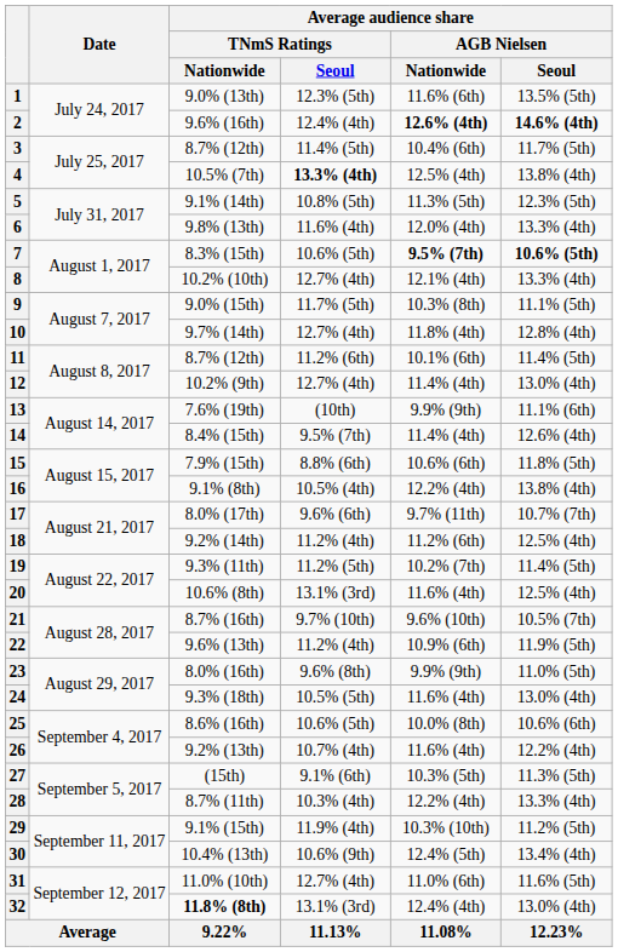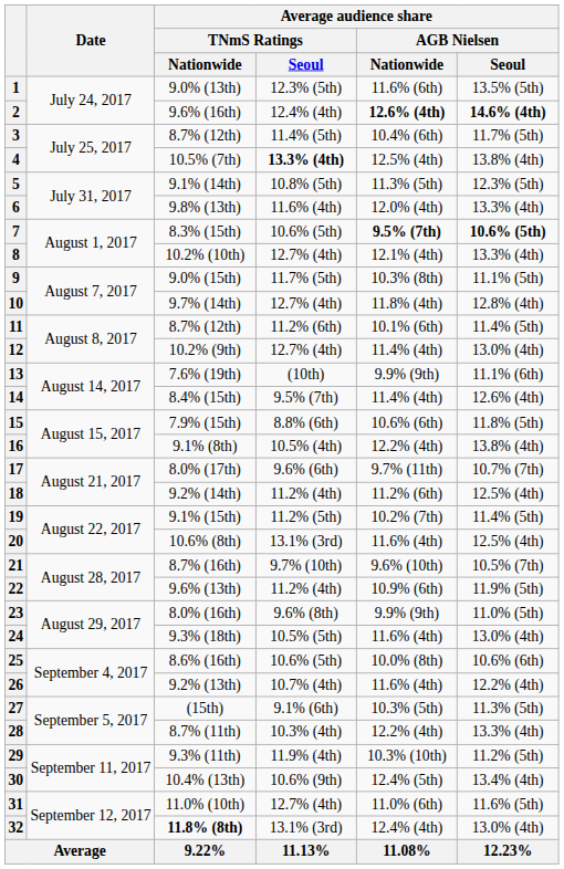 <table class="wikitable" style="text-align:center">
 <tr>
 <th rowspan="3"></th>
 <th rowspan="3">Date</th>
 <th colspan="4">Average audience share</th>
 </tr>
 <tr>
 <th colspan="2">TNmS Ratings</th>
 <th colspan="2">AGB Nielsen</th>
 </tr>
 <tr>
 <th width="100">Nationwide</th>
 <th width="100"><a href='#'>Seoul</a></th>
 <th width="100">Nationwide</th>
 <th width="100">Seoul</th>
 </tr>
 <tr>
 <th>1</th>
 <td rowspan="2">July 24, 2017</td>
 <td>9.0% (13th)</td>
 <td>12.3% (5th)</td>
 <td>11.6% (6th)</td>
 <td>13.5% (5th)</td>
 </tr>
 <tr>
 <th>2</th>
 <td>9.6% (16th)</td>
 <td>12.4% (4th)</td>
 <td><span><strong>12.6% (4th)</strong></span></td>
 <td><span><strong>14.6% (4th)</strong></span></td>
 </tr>
 <tr>
 <th>3</th>
 <td rowspan="2">July 25, 2017</td>
 <td>8.7% (12th)</td>
 <td>11.4% (5th)</td>
 <td>10.4% (6th)</td>
 <td>11.7% (5th)</td>
 </tr>
 <tr>
 <th>4</th>
 <td>10.5% (7th)</td>
 <td><span><strong>13.3% (4th)</strong></span></td>
 <td>12.5% (4th)</td>
 <td>13.8% (4th)</td>
 </tr>
 <tr>
 <th>5</th>
 <td rowspan="2">July 31, 2017</td>
 <td>9.1% (14th)</td>
 <td>10.8% (5th)</td>
 <td>11.3% (5th)</td>
 <td>12.3% (5th)</td>
 </tr>
 <tr>
 <th>6</th>
 <td>9.8% (13th)</td>
 <td>11.6% (4th)</td>
 <td>12.0% (4th)</td>
 <td>13.3% (4th)</td>
 </tr>
 <tr>
 <th>7</th>
 <td rowspan="2">August 1, 2017</td>
 <td>8.3% (15th)</td>
 <td>10.6% (5th)</td>
 <td><span><strong>9.5% (7th)</strong></span></td>
 <td><span><strong>10.6% (5th)</strong></span></td>
 </tr>
 <tr>
 <th>8</th>
 <td>10.2% (10th)</td>
 <td>12.7% (4th)</td>
 <td>12.1% (4th)</td>
 <td>13.3% (4th)</td>
 </tr>
 <tr>
 <th>9</th>
 <td rowspan="2">August 7, 2017</td>
 <td>9.0% (15th)</td>
 <td>11.7% (5th)</td>
 <td>10.3% (8th)</td>
 <td>11.1% (5th)</td>
 </tr>
 <tr>
 <th>10</th>
 <td>9.7% (14th)</td>
 <td>12.7% (4th)</td>
 <td>11.8% (4th)</td>
 <td>12.8% (4th)</td>
 </tr>
 <tr>
 <th>11</th>
 <td rowspan="2">August 8, 2017</td>
 <td>8.7% (12th)</td>
 <td>11.2% (6th)</td>
 <td>10.1% (6th)</td>
 <td>11.4% (5th)</td>
 </tr>
 <tr>
 <th>12</th>
 <td>10.2% (9th)</td>
 <td>12.7% (4th)</td>
 <td>11.4% (4th)</td>
 <td>13.0% (4th)</td>
 </tr>
 <tr>
 <th>13</th>
 <td rowspan="2">August 14, 2017</td>
 <td>7.6% (19th)</td>
 <td> (10th)</td>
 <td>9.9% (9th)</td>
 <td>11.1% (6th)</td>
 </tr>
 <tr>
 <th>14</th>
 <td>8.4% (15th)</td>
 <td>9.5% (7th)</td>
 <td>11.4% (4th)</td>
 <td>12.6% (4th)</td>
 </tr>
 <tr>
 <th>15</th>
 <td rowspan="2">August 15, 2017</td>
 <td>7.9% (15th)</td>
 <td>8.8% (6th)</td>
 <td>10.6% (6th)</td>
 <td>11.8% (5th)</td>
 </tr>
 <tr>
 <th>16</th>
 <td>9.1% (8th)</td>
 <td>10.5% (4th)</td>
 <td>12.2% (4th)</td>
 <td>13.8% (4th)</td>
 </tr>
 <tr>
 <th>17</th>
 <td rowspan="2">August 21, 2017</td>
 <td>8.0% (17th)</td>
 <td>9.6% (6th)</td>
 <td>9.7% (11th)</td>
 <td>10.7% (7th)</td>
 </tr>
 <tr>
 <th>18</th>
 <td>9.2% (14th)</td>
 <td>11.2% (4th)</td>
 <td>11.2% (6th)</td>
 <td>12.5% (4th)</td>
 </tr>
 <tr>
 <th>19</th>
 <td rowspan="2">August 22, 2017</td>
-<td>9.3% (11th)</td>
+<td>9.1% (15th)</td>
 <td>11.2% (5th)</td>
 <td>10.2% (7th)</td>
 <td>11.4% (5th)</td>
 </tr>
 <tr>
 <th>20</th>
 <td>10.6% (8th)</td>
 <td>13.1% (3rd)</td>
 <td>11.6% (4th)</td>
 <td>12.5% (4th)</td>
 </tr>
 <tr>
 <th>21</th>
 <td rowspan="2">August 28, 2017</td>
 <td>8.7% (16th)</td>
 <td>9.7% (10th)</td>
 <td>9.6% (10th)</td>
 <td>10.5% (7th)</td>
 </tr>
 <tr>
 <th>22</th>
 <td>9.6% (13th)</td>
 <td>11.2% (4th)</td>
 <td>10.9% (6th)</td>
 <td>11.9% (5th)</td>
 </tr>
 <tr>
 <th>23</th>
 <td rowspan="2">August 29, 2017</td>
 <td>8.0% (16th)</td>
 <td>9.6% (8th)</td>
 <td>9.9% (9th)</td>
 <td>11.0% (5th)</td>
 </tr>
 <tr>
 <th>24</th>
 <td>9.3% (18th)</td>
 <td>10.5% (5th)</td>
 <td>11.6% (4th)</td>
 <td>13.0% (4th)</td>
 </tr>
 <tr>
 <th>25</th>
 <td rowspan="2">September 4, 2017</td>
 <td>8.6% (16th)</td>
 <td>10.6% (5th)</td>
 <td>10.0% (8th)</td>
 <td>10.6% (6th)</td>
 </tr>
 <tr>
 <th>26</th>
 <td>9.2% (13th)</td>
 <td>10.7% (4th)</td>
 <td>11.6% (4th)</td>
 <td>12.2% (4th)</td>
 </tr>
 <tr>
 <th>27</th>
 <td rowspan="2">September 5, 2017</td>
 <td> (15th)</td>
 <td>9.1% (6th)</td>
 <td>10.3% (5th)</td>
 <td>11.3% (5th)</td>
 </tr>
 <tr>
 <th>28</th>
 <td>8.7% (11th)</td>
 <td>10.3% (4th)</td>
 <td>12.2% (4th)</td>
 <td>13.3% (4th)</td>
 </tr>
 <tr>
 <th>29</th>
 <td rowspan="2">September 11, 2017</td>
-<td>9.1% (15th)</td>
+<td>9.3% (11th)</td>
 <td>11.9% (4th)</td>
 <td>10.3% (10th)</td>
 <td>11.2% (5th)</td>
 </tr>
 <tr>
 <th>30</th>
 <td>10.4% (13th)</td>
 <td>10.6% (9th)</td>
 <td>12.4% (5th)</td>
 <td>13.4% (4th)</td>
 </tr>
 <tr>
 <th>31</th>
 <td rowspan="2">September 12, 2017</td>
 <td>11.0% (10th)</td>
 <td>12.7% (4th)</td>
 <td>11.0% (6th)</td>
 <td>11.6% (5th)</td>
 </tr>
 <tr>
 <th>32</th>
 <td><span><strong>11.8% (8th)</strong></span></td>
 <td>13.1% (3rd)</td>
 <td>12.4% (4th)</td>
 <td>13.0% (4th)</td>
 </tr>
 <tr>
 <th colspan="2">Average</th>
 <th><strong>9.22%</strong></th>
 <th><strong>11.13%</strong></th>
 <th><strong>11.08%</strong></th>
 <th><strong>12.23%</strong></th>
 </tr>
 </table>
